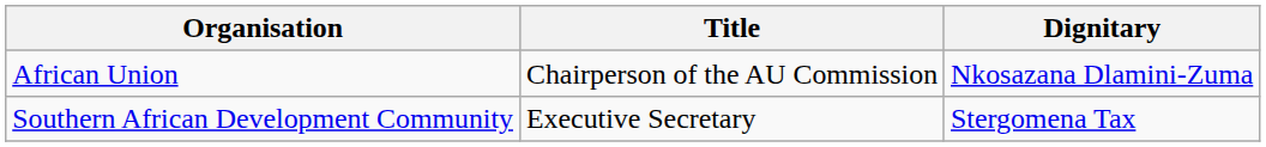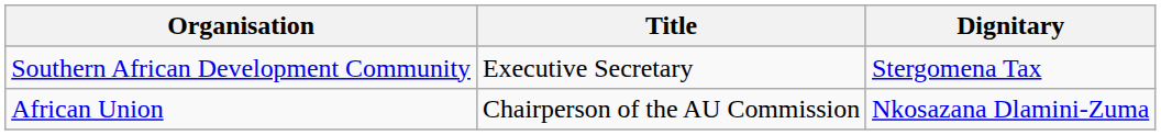 <table class="wikitable sortable">
 <tr>
 <th>Organisation</th>
 <th>Title</th>
 <th>Dignitary</th>
 </tr>
 <tr>
+<td> <a href='#'>Southern African Development Community</a></td>
+<td>Executive Secretary</td>
+<td><a href='#'>Stergomena Tax</a></td>
+</tr>
+<tr>
 <td><a href='#'>African Union</a></td>
 <td>Chairperson of the AU Commission</td>
 <td><a href='#'>Nkosazana Dlamini-Zuma</a></td>
 </tr>
-<tr>
-<td> <a href='#'>Southern African Development Community</a></td>
-<td>Executive Secretary</td>
-<td><a href='#'>Stergomena Tax</a></td>
-</tr>
 </table>
